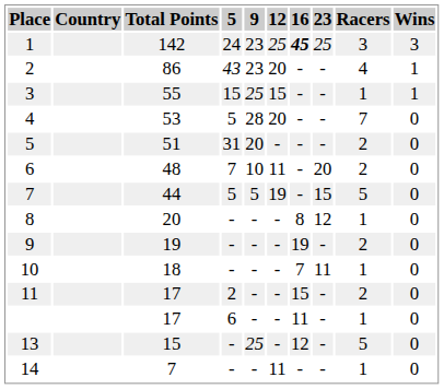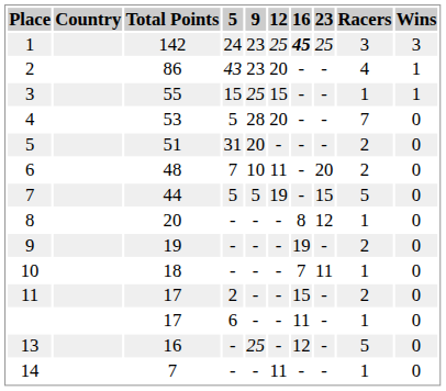 <table border="0" style="border: 1px solid #999; background-color:#FFFFFF; text-align:center">
 <tr align="center" bgcolor="#CCCCCC">
 <th>Place</th>
 <th>Country</th>
 <th>Total Points</th>
 <th>5</th>
 <th>9</th>
 <th>12</th>
 <th>16</th>
 <th>23</th>
 <th>Racers</th>
 <th>Wins</th>
 </tr>
 <tr bgcolor="#EFEFEF">
 <td>1</td>
 <td align="left"></td>
 <td>142</td>
 <td>24</td>
 <td>23</td>
 <td><em>25</em></td>
 <td><strong><em>45</em></strong></td>
 <td><em>25</em></td>
 <td>3</td>
 <td>3</td>
 </tr>
 <tr>
 <td>2</td>
 <td align="left"></td>
 <td>86</td>
 <td><em>43</em></td>
 <td>23</td>
 <td>20</td>
 <td>-</td>
 <td>-</td>
 <td>4</td>
 <td>1</td>
 </tr>
 <tr bgcolor="#EFEFEF">
 <td>3</td>
 <td align="left"></td>
 <td>55</td>
 <td>15</td>
 <td><em>25</em></td>
 <td>15</td>
 <td>-</td>
 <td>-</td>
 <td>1</td>
 <td>1</td>
 </tr>
 <tr>
 <td>4</td>
 <td align="left"></td>
 <td>53</td>
 <td>5</td>
 <td>28</td>
 <td>20</td>
 <td>-</td>
 <td>-</td>
 <td>7</td>
 <td>0</td>
 </tr>
 <tr bgcolor="#EFEFEF">
 <td>5</td>
 <td align="left"></td>
 <td>51</td>
 <td>31</td>
 <td>20</td>
 <td>-</td>
 <td>-</td>
 <td>-</td>
 <td>2</td>
 <td>0</td>
 </tr>
 <tr>
 <td>6</td>
 <td align="left"></td>
 <td>48</td>
 <td>7</td>
 <td>10</td>
 <td>11</td>
 <td>-</td>
 <td>20</td>
 <td>2</td>
 <td>0</td>
 </tr>
 <tr bgcolor="#EFEFEF">
 <td>7</td>
 <td align="left"></td>
 <td>44</td>
 <td>5</td>
 <td>5</td>
 <td>19</td>
 <td>-</td>
 <td>15</td>
 <td>5</td>
 <td>0</td>
 </tr>
 <tr>
 <td>8</td>
 <td align="left"></td>
 <td>20</td>
 <td>-</td>
 <td>-</td>
 <td>-</td>
 <td>8</td>
 <td>12</td>
 <td>1</td>
 <td>0</td>
 </tr>
 <tr bgcolor="#EFEFEF">
 <td>9</td>
 <td align="left"></td>
 <td>19</td>
 <td>-</td>
 <td>-</td>
 <td>-</td>
 <td>19</td>
 <td>-</td>
 <td>2</td>
 <td>0</td>
 </tr>
 <tr>
 <td>10</td>
 <td align="left"></td>
 <td>18</td>
 <td>-</td>
 <td>-</td>
 <td>-</td>
 <td>7</td>
 <td>11</td>
 <td>1</td>
 <td>0</td>
 </tr>
 <tr bgcolor="#EFEFEF">
 <td>11</td>
 <td align="left"></td>
 <td>17</td>
 <td>2</td>
 <td>-</td>
 <td>-</td>
 <td>15</td>
 <td>-</td>
 <td>2</td>
 <td>0</td>
 </tr>
 <tr>
 <td></td>
 <td align="left"></td>
 <td>17</td>
 <td>6</td>
 <td>-</td>
 <td>-</td>
 <td>11</td>
 <td>-</td>
 <td>1</td>
 <td>0</td>
 </tr>
 <tr bgcolor="#EFEFEF">
 <td>13</td>
 <td align="left"></td>
-<td>15</td>
+<td>16</td>
 <td>-</td>
 <td><em>25</em></td>
 <td>-</td>
 <td>12</td>
 <td>-</td>
 <td>5</td>
 <td>0</td>
 </tr>
 <tr>
 <td>14</td>
 <td align="left"></td>
 <td>7</td>
 <td>-</td>
 <td>-</td>
 <td>11</td>
 <td>-</td>
 <td>-</td>
 <td>1</td>
 <td>0</td>
 </tr>
 </table>
